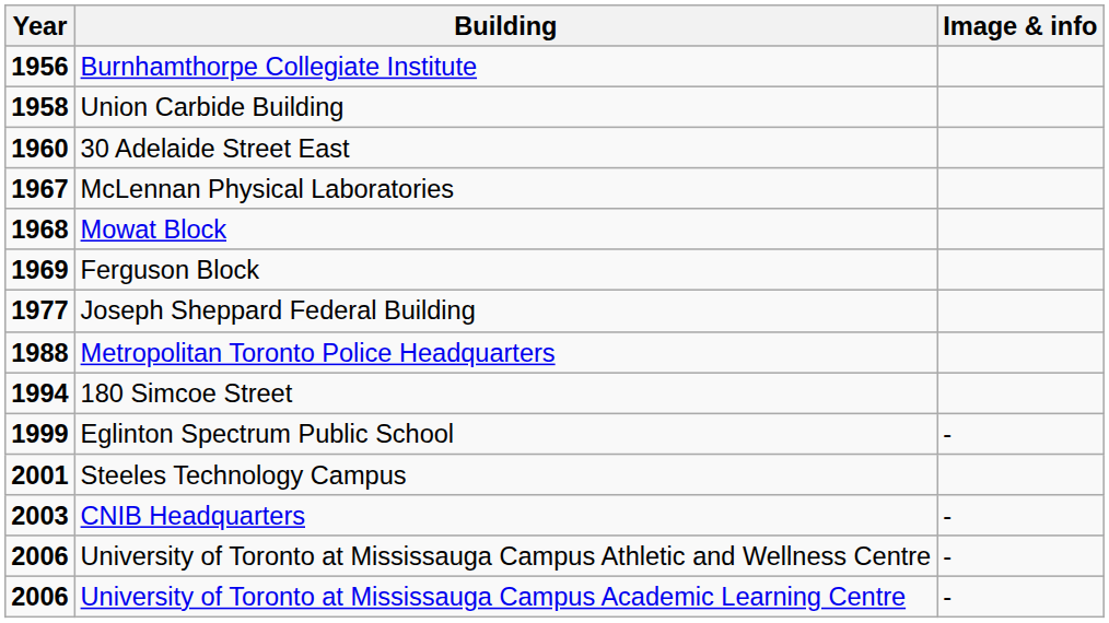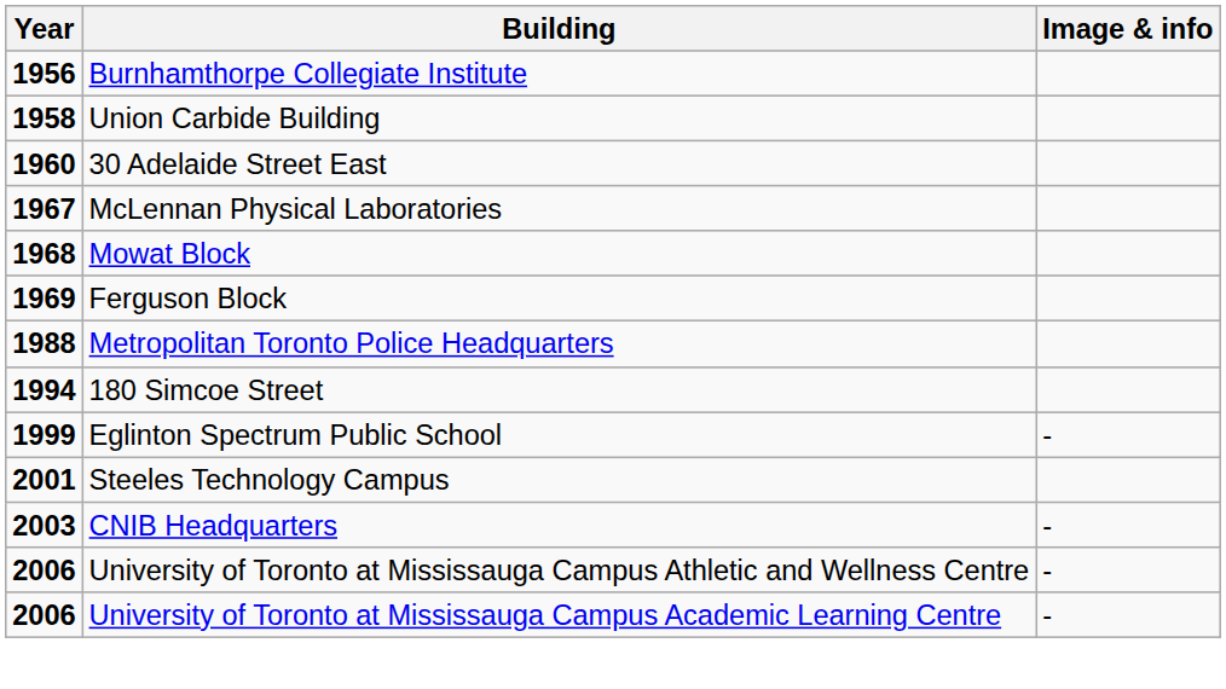 <table class="wikitable" style="font-size: 95%;">
 <tr>
 <th>Year</th>
 <th>Building</th>
 <th>Image & info</th>
 </tr>
 <tr>
 <td><strong>1956</strong></td>
 <td><a href='#'>Burnhamthorpe Collegiate Institute</a></td>
 <td></td>
 </tr>
 <tr>
 <td><strong>1958</strong></td>
 <td>Union Carbide Building</td>
 <td></td>
 </tr>
 <tr>
 <td><strong>1960</strong></td>
 <td>30 Adelaide Street East</td>
 <td></td>
 </tr>
 <tr>
 <td><strong>1967</strong></td>
 <td>McLennan Physical Laboratories</td>
 <td></td>
 </tr>
 <tr>
 <td><strong>1968</strong></td>
 <td><a href='#'>Mowat Block</a></td>
 <td></td>
 </tr>
 <tr>
 <td><strong>1969</strong></td>
 <td>Ferguson Block</td>
-<td></td>
-</tr>
-<tr>
-<td><strong>1977</strong></td>
-<td>Joseph Sheppard Federal Building</td>
 <td></td>
 </tr>
 <tr>
 <td><strong>1988</strong></td>
 <td><a href='#'>Metropolitan Toronto Police Headquarters</a></td>
 <td></td>
 </tr>
 <tr>
 <td><strong>1994</strong></td>
 <td>180 Simcoe Street</td>
 <td></td>
 </tr>
 <tr>
 <td><strong>1999</strong></td>
 <td>Eglinton Spectrum Public School</td>
 <td>-</td>
 </tr>
 <tr>
 <td><strong>2001</strong></td>
 <td>Steeles Technology Campus</td>
 <td></td>
 </tr>
 <tr>
 <td><strong>2003</strong></td>
 <td><a href='#'>CNIB Headquarters</a></td>
 <td>-</td>
 </tr>
 <tr>
 <td><strong>2006</strong></td>
 <td>University of Toronto at Mississauga Campus Athletic and Wellness Centre</td>
 <td>-</td>
 </tr>
 <tr>
 <td><strong>2006</strong></td>
 <td><a href='#'>University of Toronto at Mississauga Campus Academic Learning Centre</a></td>
 <td>-</td>
 </tr>
 </table>
